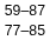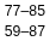 <table style="text-align:center">
 <tr>
 <th width=200></th>
 <th width=100></th>
 <th width=200></th>
 </tr>
 <tr>
 <td align=right></td>
-<td align=center>59–87</td>
+<td align=center>77–85</td>
 <td align=left><strong></strong></td>
 </tr>
 <tr>
 <td align=right></td>
-<td align=center>77–85</td>
+<td align=center>59–87</td>
 <td align=left><strong></strong></td>
 </tr>
 </table>
